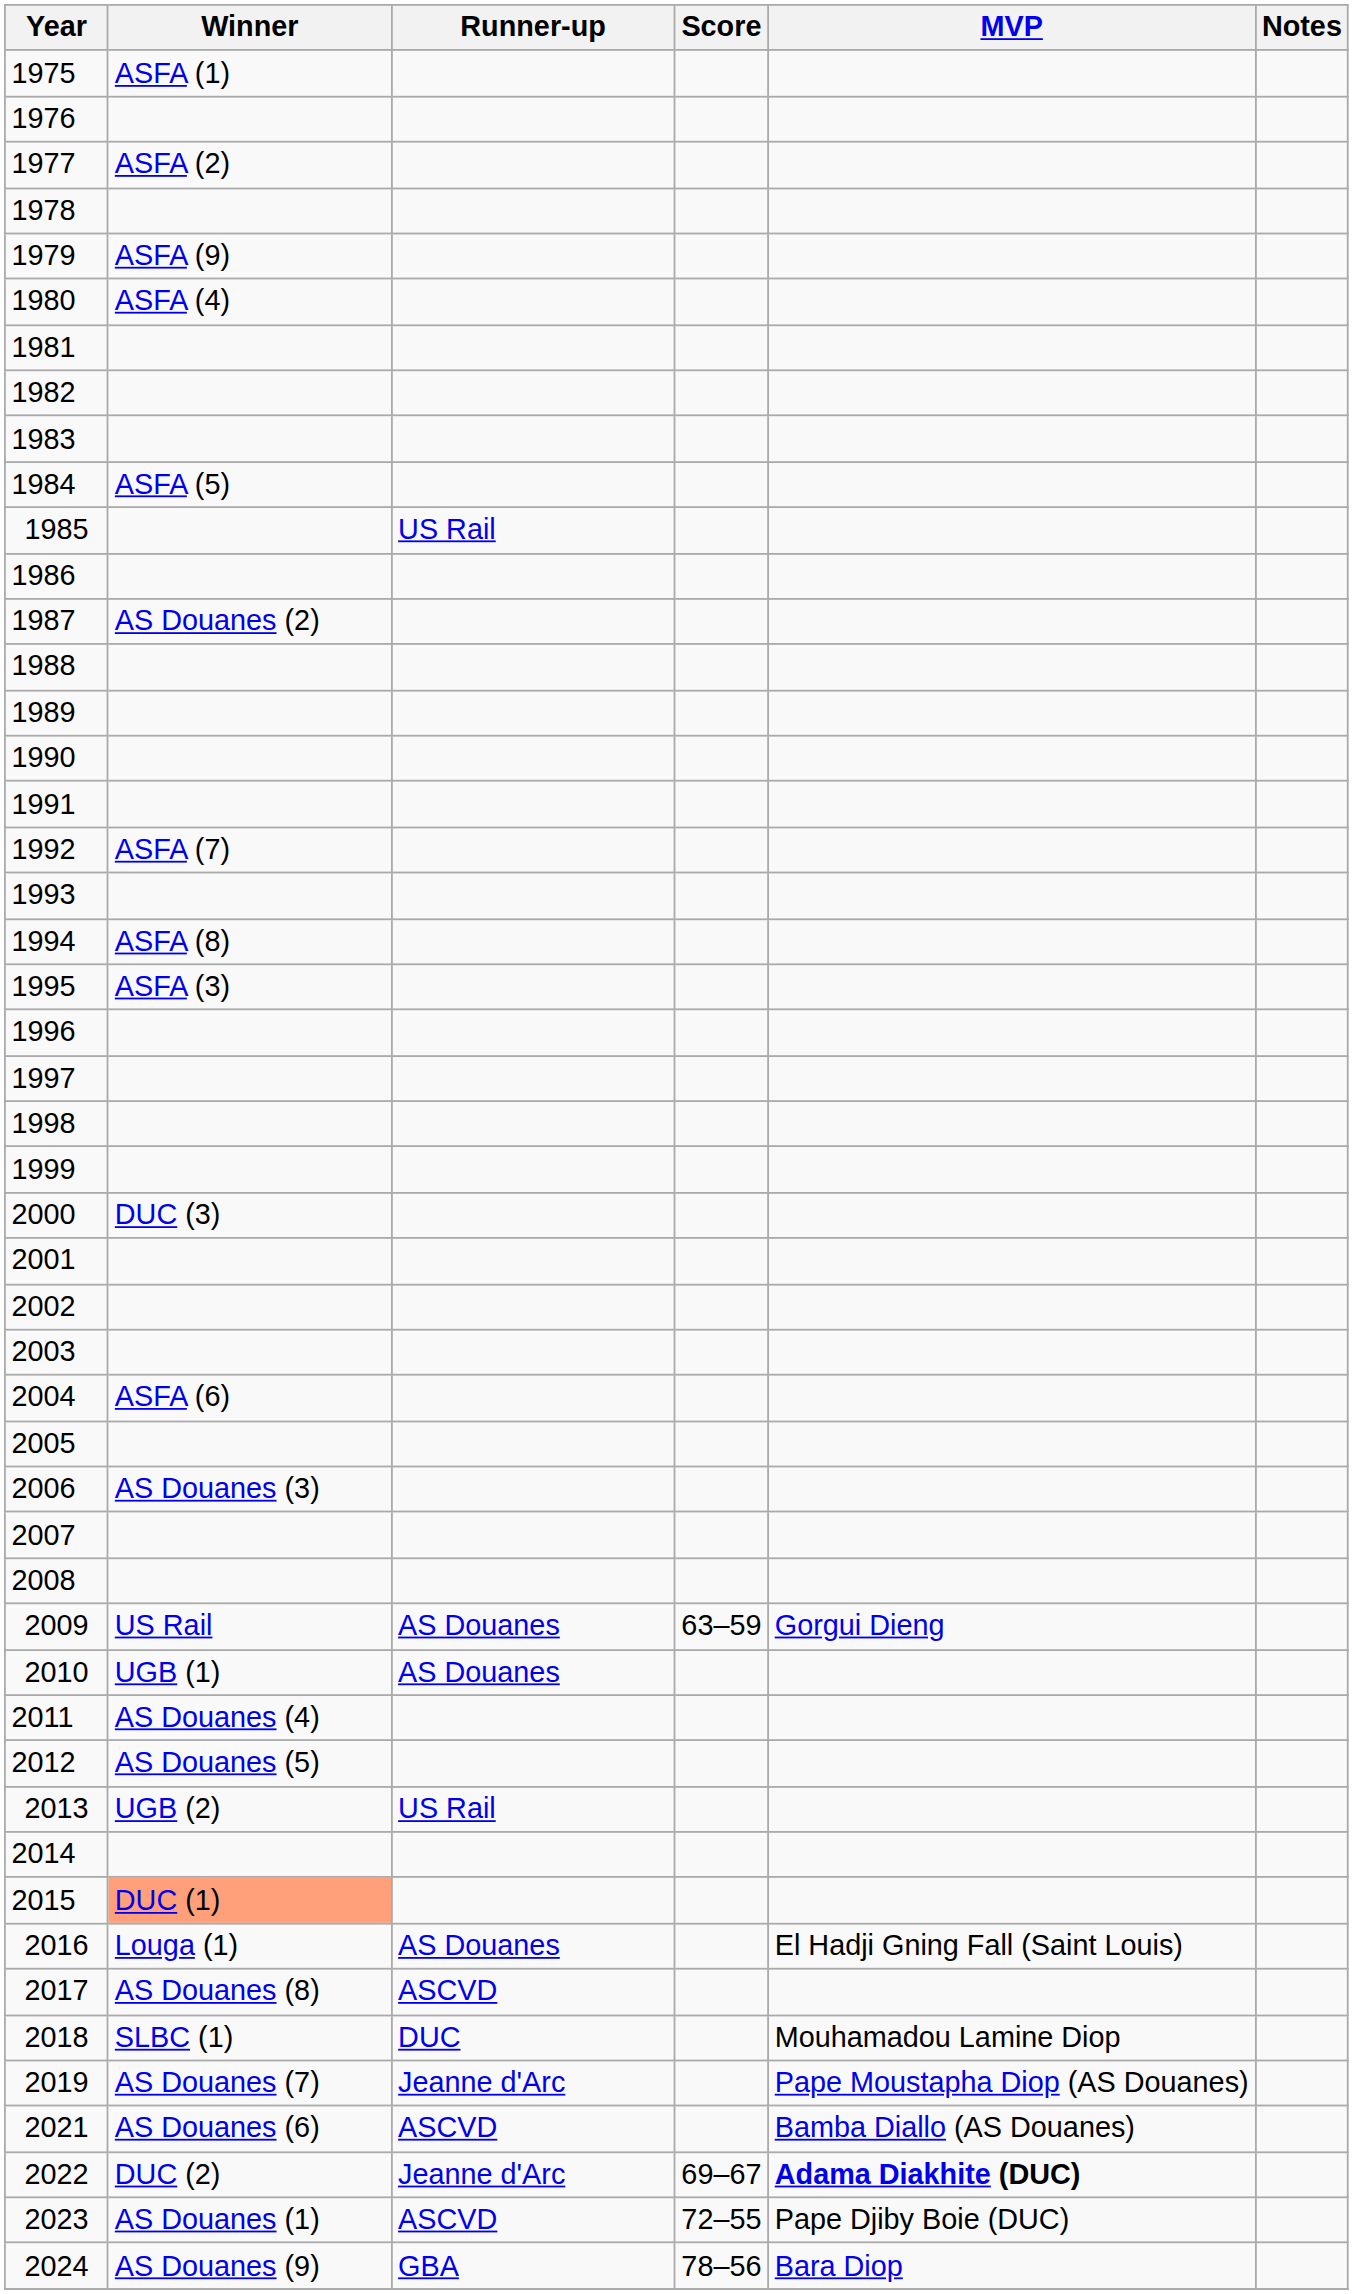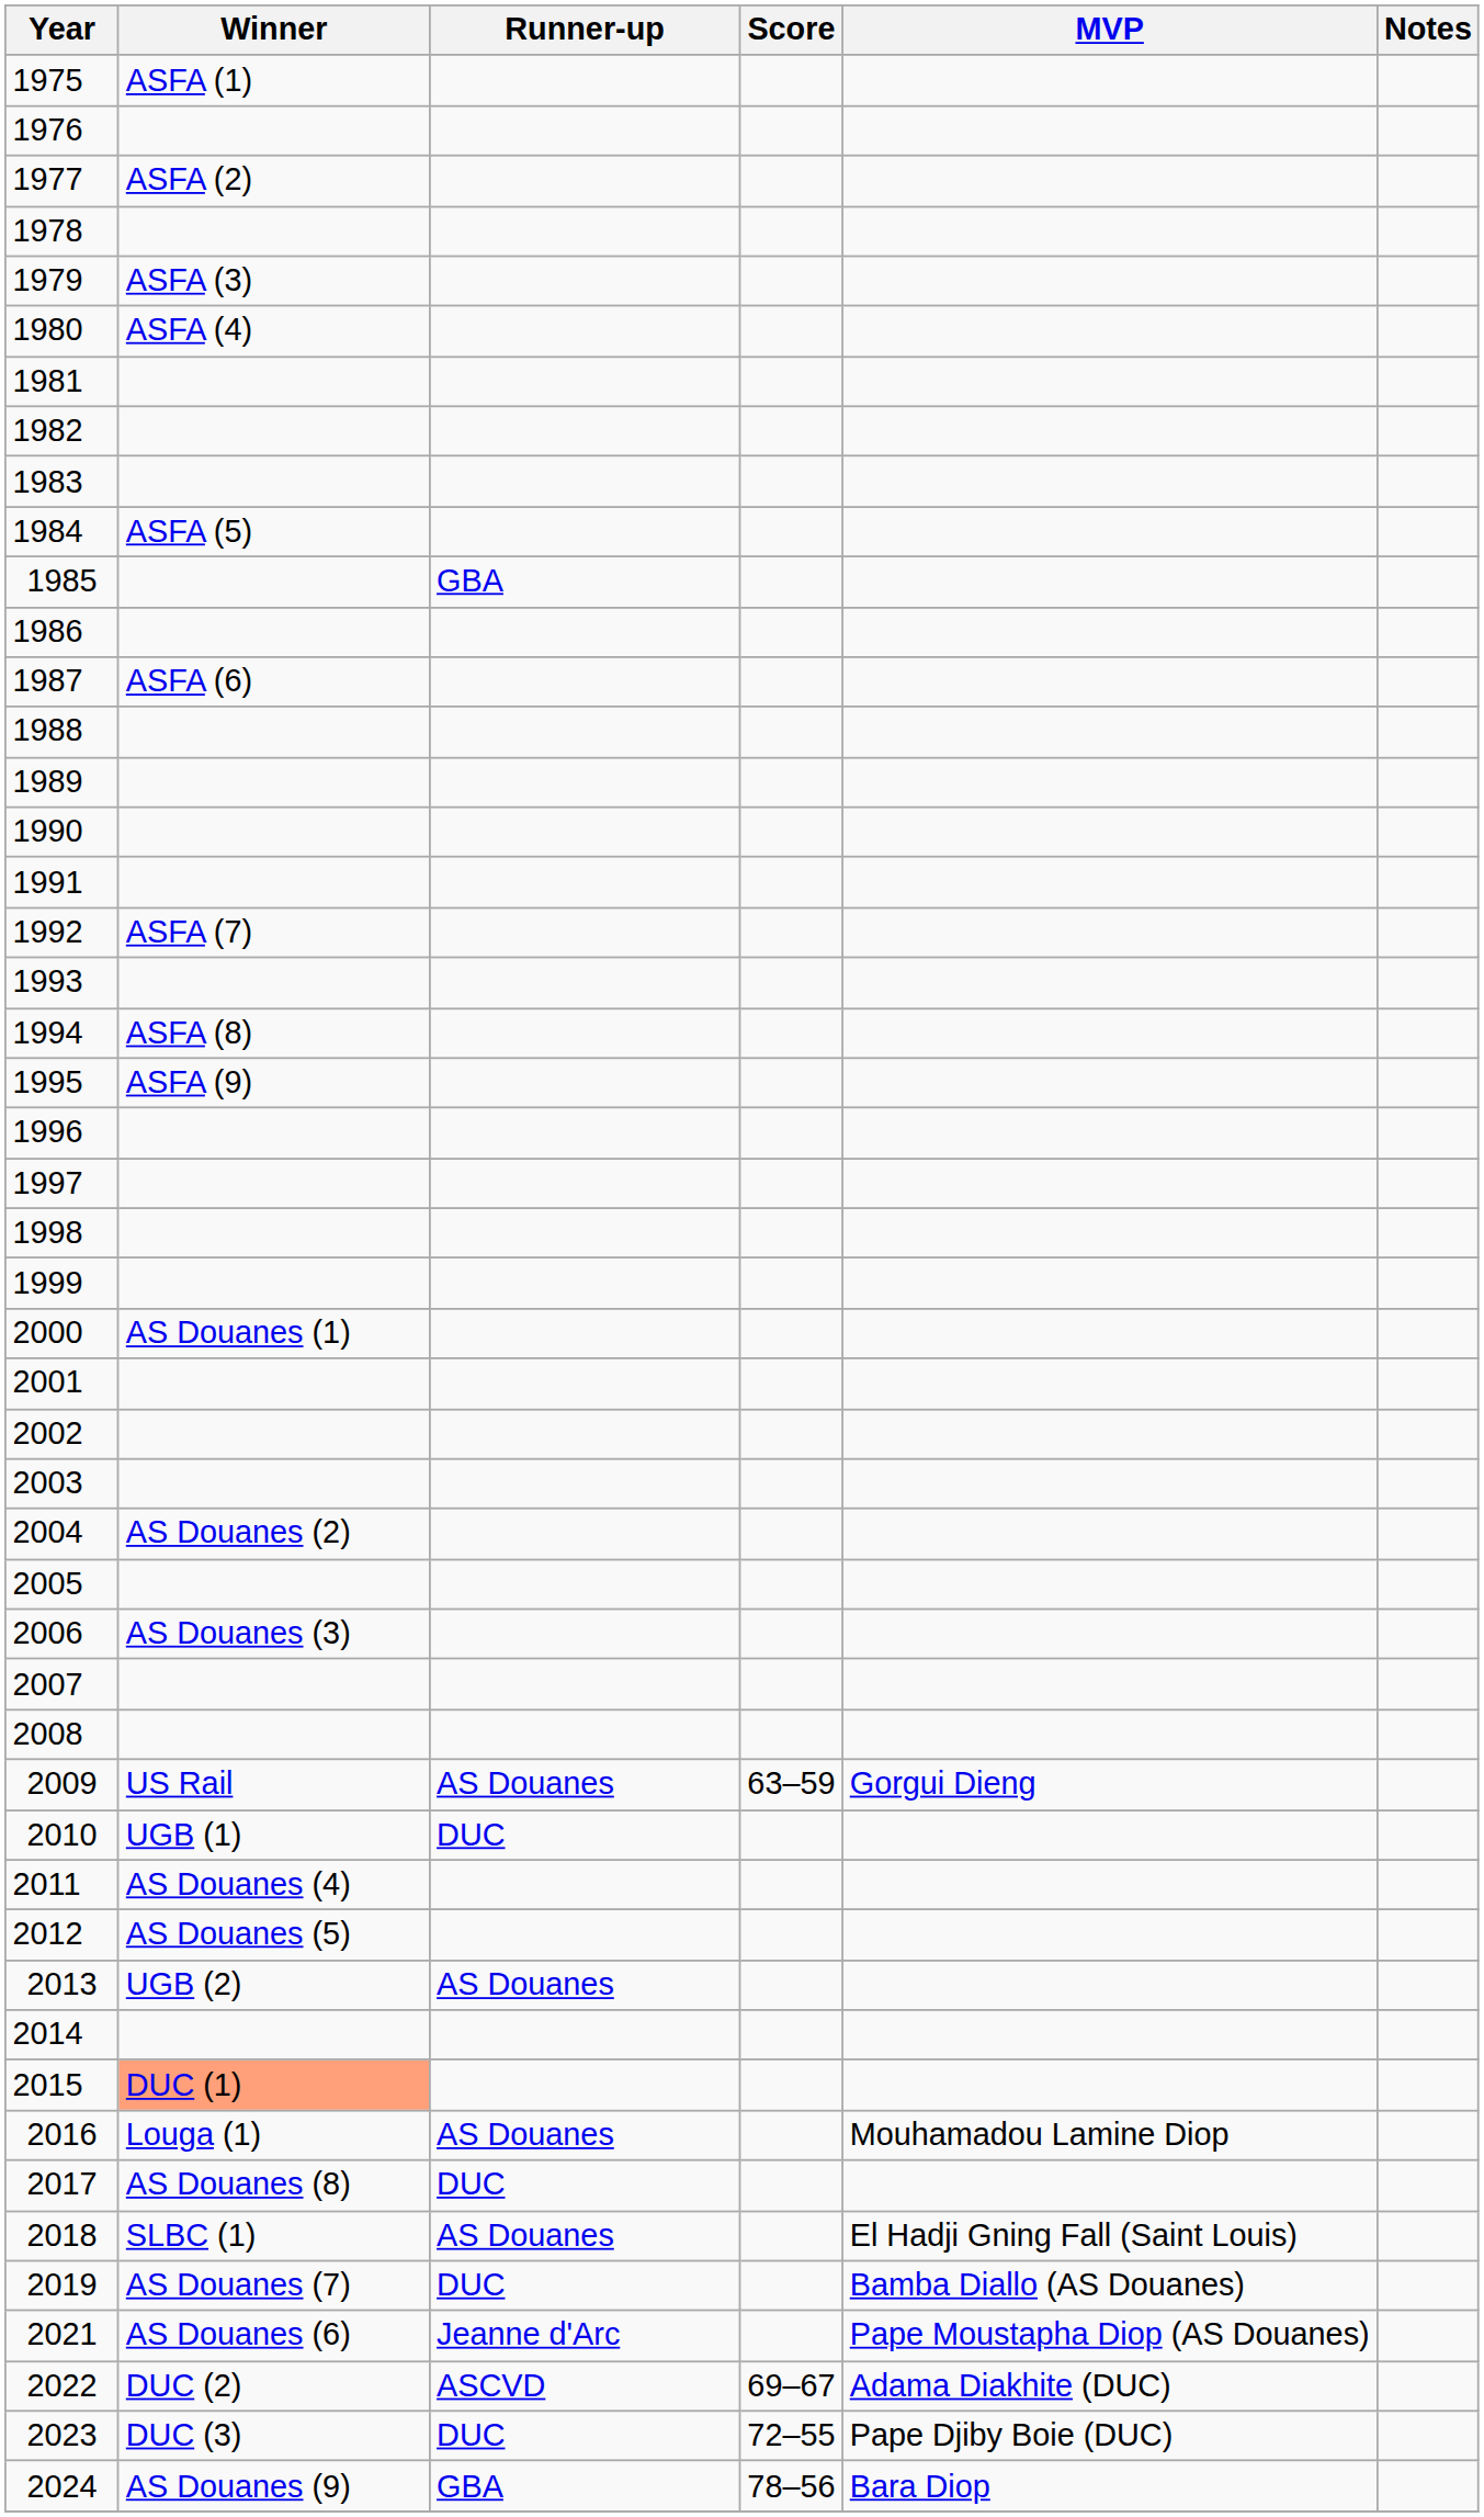 <table class="wikitable sortable">
 <tr>
 <th width="50">Year</th>
 <th width="150">Winner</th>
 <th width="150">Runner-up</th>
 <th>Score</th>
 <th><a href='#'>MVP</a></th>
 <th>Notes</th>
 </tr>
 <tr>
 <td>1975</td>
 <td><a href='#'>ASFA</a> (1)</td>
 <td></td>
 <td></td>
 <td></td>
 <td></td>
 </tr>
 <tr>
 <td>1976</td>
 <td></td>
 <td></td>
 <td></td>
 <td></td>
 <td></td>
 </tr>
 <tr>
 <td>1977</td>
 <td><a href='#'>ASFA</a> (2)</td>
 <td></td>
 <td></td>
 <td></td>
 <td></td>
 </tr>
 <tr>
 <td>1978</td>
 <td></td>
 <td></td>
 <td></td>
 <td></td>
 <td></td>
 </tr>
 <tr>
 <td>1979</td>
-<td><a href='#'>ASFA</a> (9)</td>
+<td><a href='#'>ASFA</a> (3)</td>
 <td></td>
 <td></td>
 <td></td>
 <td></td>
 </tr>
 <tr>
 <td>1980</td>
 <td><a href='#'>ASFA</a> (4)</td>
 <td></td>
 <td></td>
 <td></td>
 <td></td>
 </tr>
 <tr>
 <td>1981</td>
 <td></td>
 <td></td>
 <td></td>
 <td></td>
 <td></td>
 </tr>
 <tr>
 <td>1982</td>
 <td></td>
 <td></td>
 <td></td>
 <td></td>
 <td></td>
 </tr>
 <tr>
 <td>1983</td>
 <td></td>
 <td></td>
 <td></td>
 <td></td>
 <td></td>
 </tr>
 <tr>
 <td>1984</td>
 <td><a href='#'>ASFA</a> (5)</td>
 <td></td>
 <td></td>
 <td></td>
 <td></td>
 </tr>
 <tr>
 <td align="center">1985</td>
 <td></td>
-<td><a href='#'>US Rail</a></td>
+<td><a href='#'>GBA</a></td>
 <td></td>
 <td></td>
 <td align="center"></td>
 </tr>
 <tr>
 <td>1986</td>
 <td></td>
 <td></td>
 <td></td>
 <td></td>
 <td></td>
 </tr>
 <tr>
 <td>1987</td>
-<td><a href='#'>AS Douanes</a> (2)</td>
+<td><a href='#'>ASFA</a> (6)</td>
 <td></td>
 <td></td>
 <td></td>
 <td></td>
 </tr>
 <tr>
 <td>1988</td>
 <td></td>
 <td></td>
 <td></td>
 <td></td>
 <td></td>
 </tr>
 <tr>
 <td>1989</td>
 <td></td>
 <td></td>
 <td></td>
 <td></td>
 <td></td>
 </tr>
 <tr>
 <td>1990</td>
 <td></td>
 <td></td>
 <td></td>
 <td></td>
 <td></td>
 </tr>
 <tr>
 <td>1991</td>
 <td></td>
 <td></td>
 <td></td>
 <td></td>
 <td></td>
 </tr>
 <tr>
 <td>1992</td>
 <td><a href='#'>ASFA</a> (7)</td>
 <td></td>
 <td></td>
 <td></td>
 <td></td>
 </tr>
 <tr>
 <td>1993</td>
 <td></td>
 <td></td>
 <td></td>
 <td></td>
 <td></td>
 </tr>
 <tr>
 <td>1994</td>
 <td><a href='#'>ASFA</a> (8)</td>
 <td></td>
 <td></td>
 <td></td>
 <td></td>
 </tr>
 <tr>
 <td>1995</td>
-<td><a href='#'>ASFA</a> (3)</td>
+<td><a href='#'>ASFA</a> (9)</td>
 <td></td>
 <td></td>
 <td></td>
 <td></td>
 </tr>
 <tr>
 <td>1996</td>
 <td></td>
 <td></td>
 <td></td>
 <td></td>
 <td></td>
 </tr>
 <tr>
 <td>1997</td>
 <td></td>
 <td></td>
 <td></td>
 <td></td>
 <td></td>
 </tr>
 <tr>
 <td>1998</td>
 <td></td>
 <td></td>
 <td></td>
 <td></td>
 <td></td>
 </tr>
 <tr>
 <td>1999</td>
 <td></td>
 <td></td>
 <td></td>
 <td></td>
 <td></td>
 </tr>
 <tr>
 <td>2000</td>
-<td><a href='#'>DUC</a> (3)</td>
+<td><a href='#'>AS Douanes</a> (1)</td>
 <td></td>
 <td></td>
 <td></td>
 <td></td>
 </tr>
 <tr>
 <td>2001</td>
 <td></td>
 <td></td>
 <td></td>
 <td></td>
 <td></td>
 </tr>
 <tr>
 <td>2002</td>
 <td></td>
 <td></td>
 <td></td>
 <td></td>
 <td></td>
 </tr>
 <tr>
 <td>2003</td>
 <td></td>
 <td></td>
 <td></td>
 <td></td>
 <td></td>
 </tr>
 <tr>
 <td>2004</td>
-<td><a href='#'>ASFA</a> (6)</td>
+<td><a href='#'>AS Douanes</a> (2)</td>
 <td></td>
 <td></td>
 <td></td>
 <td></td>
 </tr>
 <tr>
 <td>2005</td>
 <td></td>
 <td></td>
 <td></td>
 <td></td>
 <td></td>
 </tr>
 <tr>
 <td>2006</td>
 <td><a href='#'>AS Douanes</a> (3)</td>
 <td></td>
 <td></td>
 <td></td>
 <td></td>
 </tr>
 <tr>
 <td>2007</td>
 <td></td>
 <td></td>
 <td></td>
 <td></td>
 <td></td>
 </tr>
 <tr>
 <td>2008</td>
 <td></td>
 <td></td>
 <td></td>
 <td></td>
 <td></td>
 </tr>
 <tr>
 <td align="center">2009</td>
 <td><a href='#'>US Rail</a></td>
 <td><a href='#'>AS Douanes</a></td>
 <td align="center">63–59</td>
 <td><a href='#'>Gorgui Dieng</a></td>
 <td align="center"></td>
 </tr>
 <tr>
 <td align="center">2010</td>
 <td><a href='#'>UGB</a> (1)</td>
-<td><a href='#'>AS Douanes</a></td>
+<td><a href='#'>DUC</a></td>
 <td></td>
 <td></td>
 <td align="center"></td>
 </tr>
 <tr>
 <td>2011</td>
 <td><a href='#'>AS Douanes</a> (4)</td>
 <td></td>
 <td></td>
 <td></td>
 <td></td>
 </tr>
 <tr>
 <td>2012</td>
 <td><a href='#'>AS Douanes</a> (5)</td>
 <td></td>
 <td></td>
 <td></td>
 <td></td>
 </tr>
 <tr>
 <td align="center">2013</td>
 <td><a href='#'>UGB</a> (2)</td>
-<td><a href='#'>US Rail</a></td>
+<td><a href='#'>AS Douanes</a></td>
 <td></td>
 <td></td>
 <td align="center"></td>
 </tr>
 <tr>
 <td>2014</td>
 <td></td>
 <td></td>
 <td></td>
 <td></td>
 <td></td>
 </tr>
 <tr>
 <td>2015</td>
 <td style="background: lightsalmon;"><a href='#'>DUC</a> (1)</td>
 <td></td>
 <td></td>
 <td></td>
 <td></td>
 </tr>
 <tr>
 <td align="center">2016</td>
 <td><a href='#'>Louga</a> (1)</td>
 <td><a href='#'>AS Douanes</a></td>
 <td></td>
-<td>El Hadji Gning Fall (Saint Louis)</td>
+<td>Mouhamadou Lamine Diop</td>
 <td align="center"></td>
 </tr>
 <tr>
 <td align="center">2017</td>
 <td><a href='#'>AS Douanes</a> (8)</td>
-<td><a href='#'>ASCVD</a></td>
+<td><a href='#'>DUC</a></td>
 <td></td>
 <td></td>
 <td align="center"></td>
 </tr>
 <tr>
 <td align="center">2018</td>
 <td><a href='#'>SLBC</a> (1)</td>
-<td><a href='#'>DUC</a></td>
+<td><a href='#'>AS Douanes</a></td>
 <td></td>
-<td>Mouhamadou Lamine Diop</td>
+<td>El Hadji Gning Fall (Saint Louis)</td>
 <td align="center"></td>
 </tr>
 <tr>
 <td align="center">2019</td>
 <td><a href='#'>AS Douanes</a> (7)</td>
+<td><a href='#'>DUC</a></td>
+<td></td>
+<td><a href='#'>Bamba Diallo</a> (AS Douanes)</td>
+<td></td>
+</tr>
+<tr>
+<td align="center">2021</td>
+<td><a href='#'>AS Douanes</a> (6)</td>
 <td><a href='#'>Jeanne d'Arc</a></td>
 <td></td>
 <td><a href='#'>Pape Moustapha Diop</a> (AS Douanes)</td>
 <td></td>
 </tr>
 <tr>
-<td align="center">2021</td>
-<td><a href='#'>AS Douanes</a> (6)</td>
-<td><a href='#'>ASCVD</a></td>
-<td></td>
-<td><a href='#'>Bamba Diallo</a> (AS Douanes)</td>
-<td></td>
-</tr>
-<tr>
 <td align="center">2022</td>
 <td><a href='#'>DUC</a> (2)</td>
-<td><a href='#'>Jeanne d'Arc</a></td>
+<td><a href='#'>ASCVD</a></td>
 <td align="center">69–67</td>
-<td><strong><a href='#'>Adama Diakhite</a> (DUC)</strong></td>
+<td><a href='#'>Adama Diakhite</a> (DUC)</td>
 <td align="center"></td>
 </tr>
 <tr>
 <td align="center">2023</td>
-<td><a href='#'>AS Douanes</a> (1)</td>
-<td><a href='#'>ASCVD</a></td>
+<td><a href='#'>DUC</a> (3)</td>
+<td><a href='#'>DUC</a></td>
 <td align="center">72–55</td>
 <td>Pape Djiby Boie (DUC)</td>
 <td align="center"></td>
 </tr>
 <tr>
 <td align="center">2024</td>
 <td><a href='#'>AS Douanes</a> (9)</td>
 <td><a href='#'>GBA</a></td>
 <td align="center">78–56</td>
 <td><a href='#'>Bara Diop</a></td>
 <td align="center"></td>
 </tr>
 <tr>
 </tr>
 </table>
